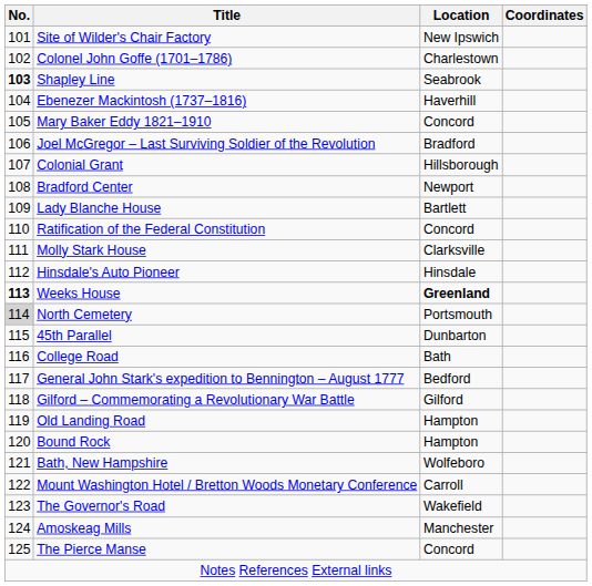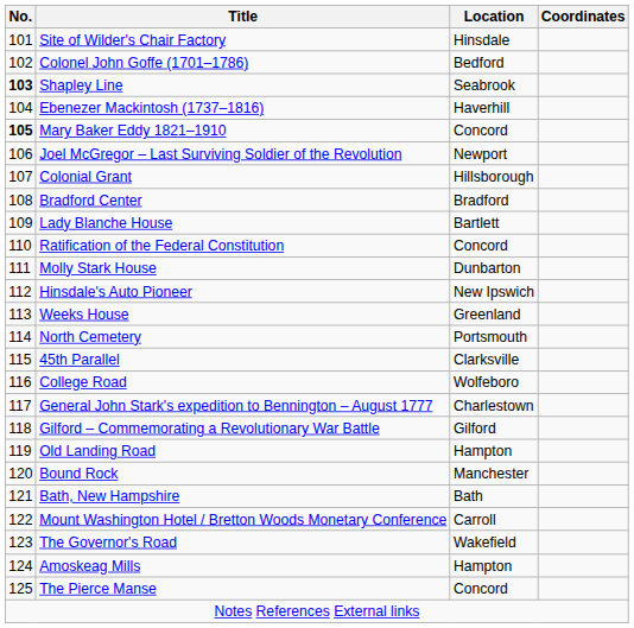 <table class="wikitable" style="text-align:left; font-size: 95%;">
 <tr>
 <th>No.</th>
 <th>Title</th>
 <th>Location</th>
 <th>Coordinates</th>
 </tr>
 <tr>
 <td>101</td>
 <td><a href='#'>Site of Wilder's Chair Factory</a></td>
-<td>New Ipswich</td>
+<td>Hinsdale</td>
 <td></td>
 </tr>
 <tr>
 <td>102</td>
 <td><a href='#'>Colonel John Goffe (1701–1786)</a></td>
-<td>Charlestown</td>
+<td>Bedford</td>
 <td></td>
 </tr>
 <tr>
 <td><strong>103</strong></td>
 <td><a href='#'>Shapley Line</a></td>
 <td>Seabrook</td>
 <td></td>
 </tr>
 <tr>
 <td>104</td>
 <td><a href='#'>Ebenezer Mackintosh (1737–1816)</a></td>
 <td>Haverhill</td>
 <td></td>
 </tr>
 <tr>
-<td>105</td>
+<td><strong>105</strong></td>
 <td><a href='#'>Mary Baker Eddy 1821–1910</a></td>
 <td>Concord</td>
 <td></td>
 </tr>
 <tr>
 <td>106</td>
 <td><a href='#'>Joel McGregor – Last Surviving Soldier of the Revolution</a></td>
-<td>Bradford</td>
+<td>Newport</td>
 <td></td>
 </tr>
 <tr>
 <td>107</td>
 <td><a href='#'>Colonial Grant</a></td>
 <td>Hillsborough</td>
 <td></td>
 </tr>
 <tr>
 <td>108</td>
 <td><a href='#'>Bradford Center</a></td>
-<td>Newport</td>
+<td>Bradford</td>
 <td></td>
 </tr>
 <tr>
 <td>109</td>
 <td><a href='#'>Lady Blanche House</a></td>
 <td>Bartlett</td>
 <td></td>
 </tr>
 <tr>
 <td>110</td>
 <td><a href='#'>Ratification of the Federal Constitution</a></td>
 <td>Concord</td>
 <td></td>
 </tr>
 <tr>
 <td>111</td>
 <td><a href='#'>Molly Stark House</a></td>
-<td>Clarksville</td>
+<td>Dunbarton</td>
 <td></td>
 </tr>
 <tr>
 <td>112</td>
 <td><a href='#'>Hinsdale's Auto Pioneer</a></td>
-<td>Hinsdale</td>
+<td>New Ipswich</td>
 <td></td>
 </tr>
 <tr>
-<td><strong>113</strong></td>
+<td>113</td>
 <td><a href='#'>Weeks House</a></td>
-<td><strong>Greenland</strong></td>
+<td>Greenland</td>
 <td></td>
 </tr>
 <tr>
-<td style="background: lightgrey;">114</td>
+<td>114</td>
 <td><a href='#'>North Cemetery</a></td>
 <td>Portsmouth</td>
 <td></td>
 </tr>
 <tr>
 <td>115</td>
 <td><a href='#'>45th Parallel</a></td>
-<td>Dunbarton</td>
+<td>Clarksville</td>
 <td></td>
 </tr>
 <tr>
 <td>116</td>
 <td><a href='#'>College Road</a></td>
-<td>Bath</td>
+<td>Wolfeboro</td>
 <td></td>
 </tr>
 <tr>
 <td>117</td>
 <td><a href='#'>General John Stark's expedition to Bennington – August 1777</a></td>
-<td>Bedford</td>
+<td>Charlestown</td>
 <td></td>
 </tr>
 <tr>
 <td>118</td>
 <td><a href='#'>Gilford – Commemorating a Revolutionary War Battle</a></td>
 <td>Gilford</td>
 <td></td>
 </tr>
 <tr>
 <td>119</td>
 <td><a href='#'>Old Landing Road</a></td>
 <td>Hampton</td>
 <td></td>
 </tr>
 <tr>
 <td>120</td>
 <td><a href='#'>Bound Rock</a></td>
-<td>Hampton</td>
+<td>Manchester</td>
 <td></td>
 </tr>
 <tr>
 <td>121</td>
 <td><a href='#'>Bath, New Hampshire</a></td>
-<td>Wolfeboro</td>
+<td>Bath</td>
 <td></td>
 </tr>
 <tr>
 <td>122</td>
 <td><a href='#'>Mount Washington Hotel / Bretton Woods Monetary Conference</a></td>
 <td>Carroll</td>
 <td></td>
 </tr>
 <tr>
 <td>123</td>
 <td><a href='#'>The Governor's Road</a></td>
 <td>Wakefield</td>
 <td></td>
 </tr>
 <tr>
 <td>124</td>
 <td><a href='#'>Amoskeag Mills</a></td>
-<td>Manchester</td>
+<td>Hampton</td>
 <td></td>
 </tr>
 <tr>
 <td>125</td>
 <td><a href='#'>The Pierce Manse</a></td>
 <td>Concord</td>
 <td></td>
 </tr>
 <tr>
 <td colspan=4 align=center><a href='#'>Notes</a>  <a href='#'>References</a>  <a href='#'>External links</a></td>
 </tr>
 </table>
